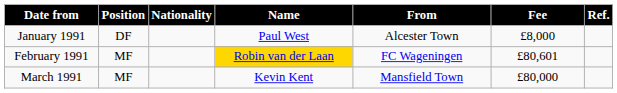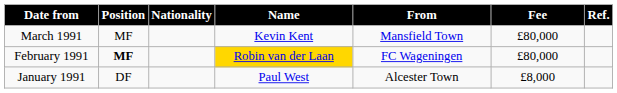 <table class="wikitable" style="text-align:center; font-size:90%; ">
 <tr>
 <th style="background:#000000; color:white; width:100px;">Date from</th>
 <th style="background:#000000; color:white; width:50px;">Position</th>
 <th style="background:#000000; color:white; width:50px;">Nationality</th>
 <th style="background:#000000; color:white; width:150px;">Name</th>
 <th style="background:#000000; color:white; width:150px;">From</th>
 <th style="background:#000000; color:white; width:100px;">Fee</th>
 <th style="background:#000000; color:white; width:25px;">Ref.</th>
 </tr>
 <tr>
+<td>March 1991</td>
+<td>MF</td>
+<td></td>
+<td><a href='#'>Kevin Kent</a></td>
+<td><a href='#'>Mansfield Town</a></td>
+<td>£80,000</td>
+<td></td>
+</tr>
+<tr>
+<td>February 1991</td>
+<td><strong>MF</strong></td>
+<td></td>
+<td style="background: gold;"><a href='#'>Robin van der Laan</a></td>
+<td> <a href='#'>FC Wageningen</a></td>
+<td>£80,000</td>
+<td></td>
+</tr>
+<tr>
 <td>January 1991</td>
 <td>DF</td>
 <td></td>
 <td><a href='#'>Paul West</a></td>
 <td>Alcester Town</td>
 <td>£8,000</td>
 <td></td>
 </tr>
-<tr>
-<td>February 1991</td>
-<td>MF</td>
-<td></td>
-<td style="background: gold;"><a href='#'>Robin van der Laan</a></td>
-<td> <a href='#'>FC Wageningen</a></td>
-<td>£80,601</td>
-<td></td>
-</tr>
-<tr>
-<td>March 1991</td>
-<td>MF</td>
-<td></td>
-<td><a href='#'>Kevin Kent</a></td>
-<td><a href='#'>Mansfield Town</a></td>
-<td>£80,000</td>
-<td></td>
-</tr>
 </table>
